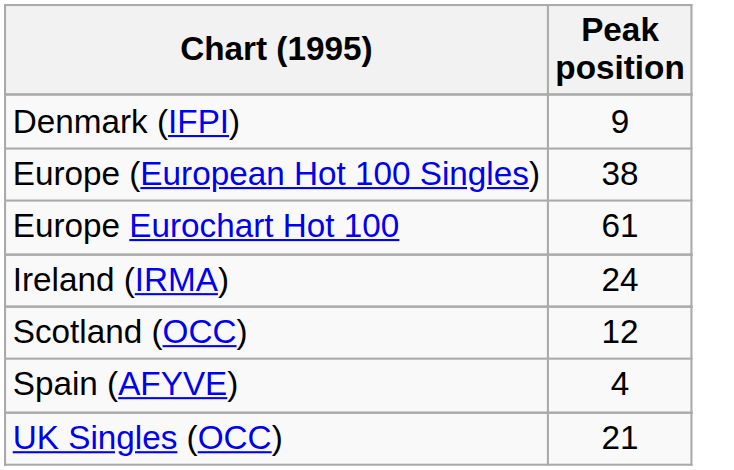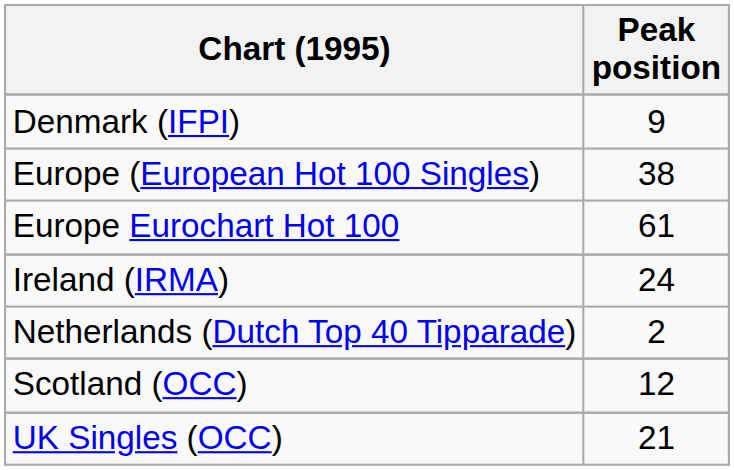 <table class="wikitable sortable">
 <tr>
 <th>Chart (1995)</th>
 <th>Peak<br>position</th>
 </tr>
 <tr>
 </tr>
 <tr>
 <td>Denmark (<a href='#'>IFPI</a>)</td>
 <td align="center">9</td>
 </tr>
 <tr>
 <td>Europe (<a href='#'>European Hot 100 Singles</a>)</td>
 <td align="center">38</td>
 </tr>
 <tr>
 <td>Europe <a href='#'>Eurochart Hot 100</a></td>
 <td align="center">61</td>
 </tr>
 <tr>
 </tr>
 <tr>
 <td>Ireland (<a href='#'>IRMA</a>)</td>
 <td align="center">24</td>
 </tr>
 <tr>
+<td>Netherlands (<a href='#'>Dutch Top 40 Tipparade</a>)</td>
+<td align="center">2</td>
+</tr>
+<tr>
 </tr>
 <tr>
 <td>Scotland (<a href='#'>OCC</a>)</td>
 <td align="center">12</td>
-</tr>
-<tr>
-<td>Spain (<a href='#'>AFYVE</a>)</td>
-<td align="center">4</td>
 </tr>
 <tr>
 </tr>
 <tr>
 <td><a href='#'>UK Singles</a> (<a href='#'>OCC</a>)</td>
 <td align="center">21</td>
 </tr>
 </table>
